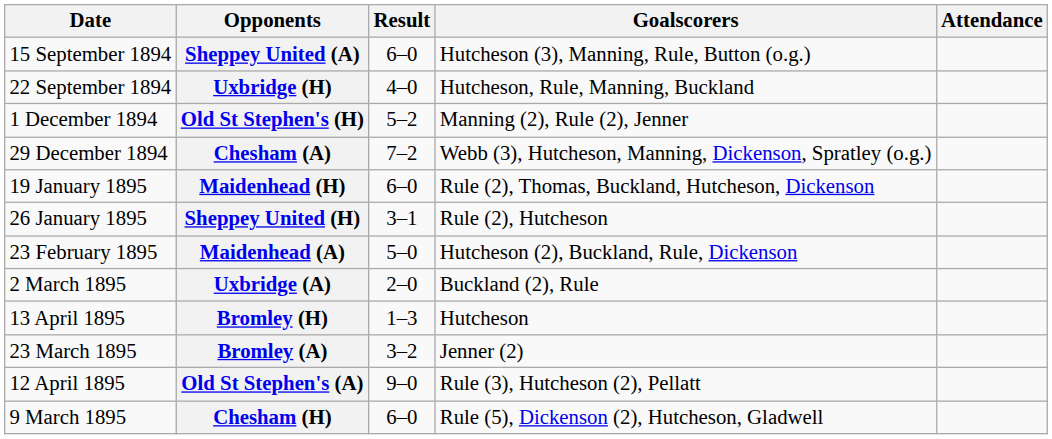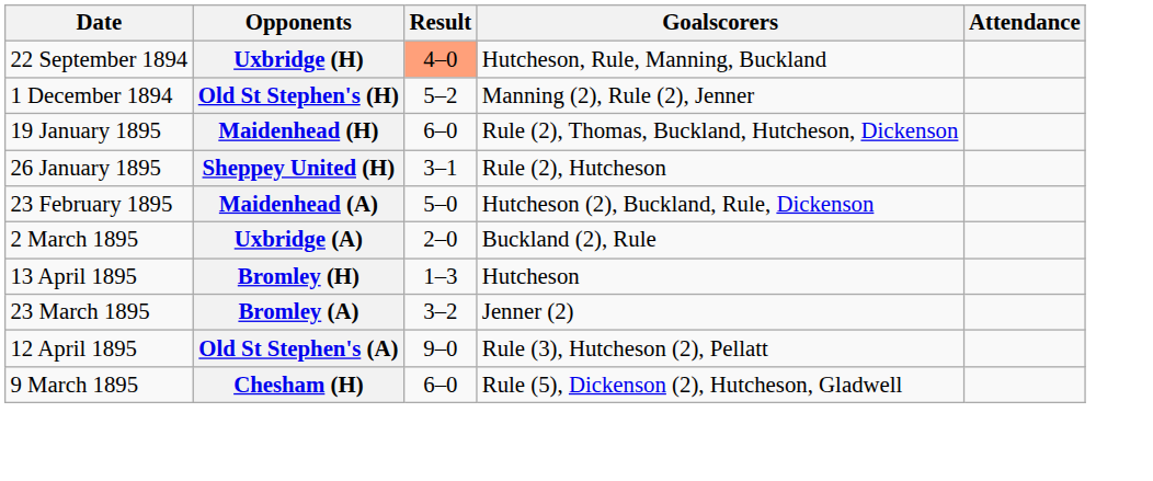 <table class="wikitable plainrowheaders sortable">
 <tr>
 <th scope=col>Date</th>
 <th scope=col>Opponents</th>
 <th scope=col>Result</th>
 <th scope=col class=unsortable>Goalscorers</th>
 <th scope=col>Attendance</th>
 </tr>
 <tr>
-<td>15 September 1894</td>
-<th scope=row><a href='#'>Sheppey United</a> (A)</th>
-<td align=center>6–0</td>
-<td>Hutcheson (3), Manning, Rule, Button (o.g.)</td>
-<td align=center></td>
-</tr>
-<tr>
 <td>22 September 1894</td>
 <th scope=row><a href='#'>Uxbridge</a> (H)</th>
-<td align=center>4–0</td>
+<td align=center style="background: lightsalmon;">4–0</td>
 <td>Hutcheson, Rule, Manning, Buckland</td>
 <td align=center></td>
 </tr>
 <tr>
 <td>1 December 1894</td>
 <th scope=row><a href='#'>Old St Stephen's</a> (H)</th>
 <td align=center>5–2</td>
 <td>Manning (2), Rule (2), Jenner</td>
-<td align=center></td>
-</tr>
-<tr>
-<td>29 December 1894</td>
-<th scope=row><a href='#'>Chesham</a> (A)</th>
-<td align=center>7–2</td>
-<td>Webb (3), Hutcheson, Manning, <a href='#'>Dickenson</a>, Spratley (o.g.)</td>
 <td align=center></td>
 </tr>
 <tr>
 <td>19 January 1895</td>
 <th scope=row><a href='#'>Maidenhead</a> (H)</th>
 <td align=center>6–0</td>
 <td>Rule (2), Thomas, Buckland, Hutcheson, <a href='#'>Dickenson</a></td>
 <td align=center></td>
 </tr>
 <tr>
 <td>26 January 1895</td>
 <th scope=row><a href='#'>Sheppey United</a> (H)</th>
 <td align=center>3–1</td>
 <td>Rule (2), Hutcheson</td>
 <td align=center></td>
 </tr>
 <tr>
 <td>23 February 1895</td>
 <th scope=row><a href='#'>Maidenhead</a> (A)</th>
 <td align=center>5–0</td>
 <td>Hutcheson (2), Buckland, Rule, <a href='#'>Dickenson</a></td>
 <td align=center></td>
 </tr>
 <tr>
 <td>2 March 1895</td>
 <th scope=row><a href='#'>Uxbridge</a> (A)</th>
 <td align=center>2–0</td>
 <td>Buckland (2), Rule</td>
 <td align=center></td>
 </tr>
 <tr>
 <td>13 April 1895</td>
 <th scope=row><a href='#'>Bromley</a> (H)</th>
 <td align=center>1–3</td>
 <td>Hutcheson</td>
 <td align=center></td>
 </tr>
 <tr>
 <td>23 March 1895</td>
 <th scope=row><a href='#'>Bromley</a> (A)</th>
 <td align=center>3–2</td>
 <td>Jenner (2)</td>
 <td align=center></td>
 </tr>
 <tr>
 <td>12 April 1895</td>
 <th scope=row><a href='#'>Old St Stephen's</a> (A)</th>
 <td align=center>9–0</td>
 <td>Rule (3), Hutcheson (2), Pellatt</td>
 <td align=center></td>
 </tr>
 <tr>
 <td>9 March 1895</td>
 <th scope=row><a href='#'>Chesham</a> (H)</th>
 <td align=center>6–0</td>
 <td>Rule (5), <a href='#'>Dickenson</a> (2), Hutcheson, Gladwell</td>
 <td align=center></td>
 </tr>
 </table>
